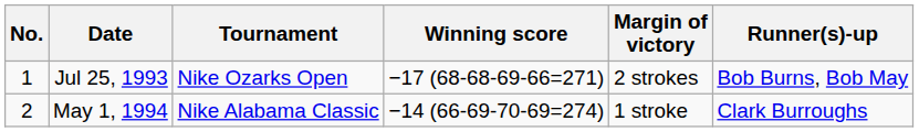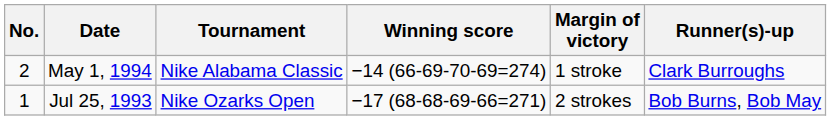 <table class="wikitable" style="font-size:95%;">
 <tr>
 <th>No.</th>
 <th>Date</th>
 <th>Tournament</th>
 <th>Winning score</th>
 <th>Margin of<br>victory</th>
 <th>Runner(s)-up</th>
 </tr>
 <tr>
+<td align=center>2</td>
+<td align=right>May 1, <a href='#'>1994</a></td>
+<td><a href='#'>Nike Alabama Classic</a></td>
+<td>−14 (66-69-70-69=274)</td>
+<td>1 stroke</td>
+<td> <a href='#'>Clark Burroughs</a></td>
+</tr>
+<tr>
 <td align=center>1</td>
 <td align=right>Jul 25, <a href='#'>1993</a></td>
 <td><a href='#'>Nike Ozarks Open</a></td>
 <td>−17 (68-68-69-66=271)</td>
 <td>2 strokes</td>
 <td> <a href='#'>Bob Burns</a>,  <a href='#'>Bob May</a></td>
 </tr>
-<tr>
-<td align=center>2</td>
-<td align=right>May 1, <a href='#'>1994</a></td>
-<td><a href='#'>Nike Alabama Classic</a></td>
-<td>−14 (66-69-70-69=274)</td>
-<td>1 stroke</td>
-<td> <a href='#'>Clark Burroughs</a></td>
-</tr>
 </table>
